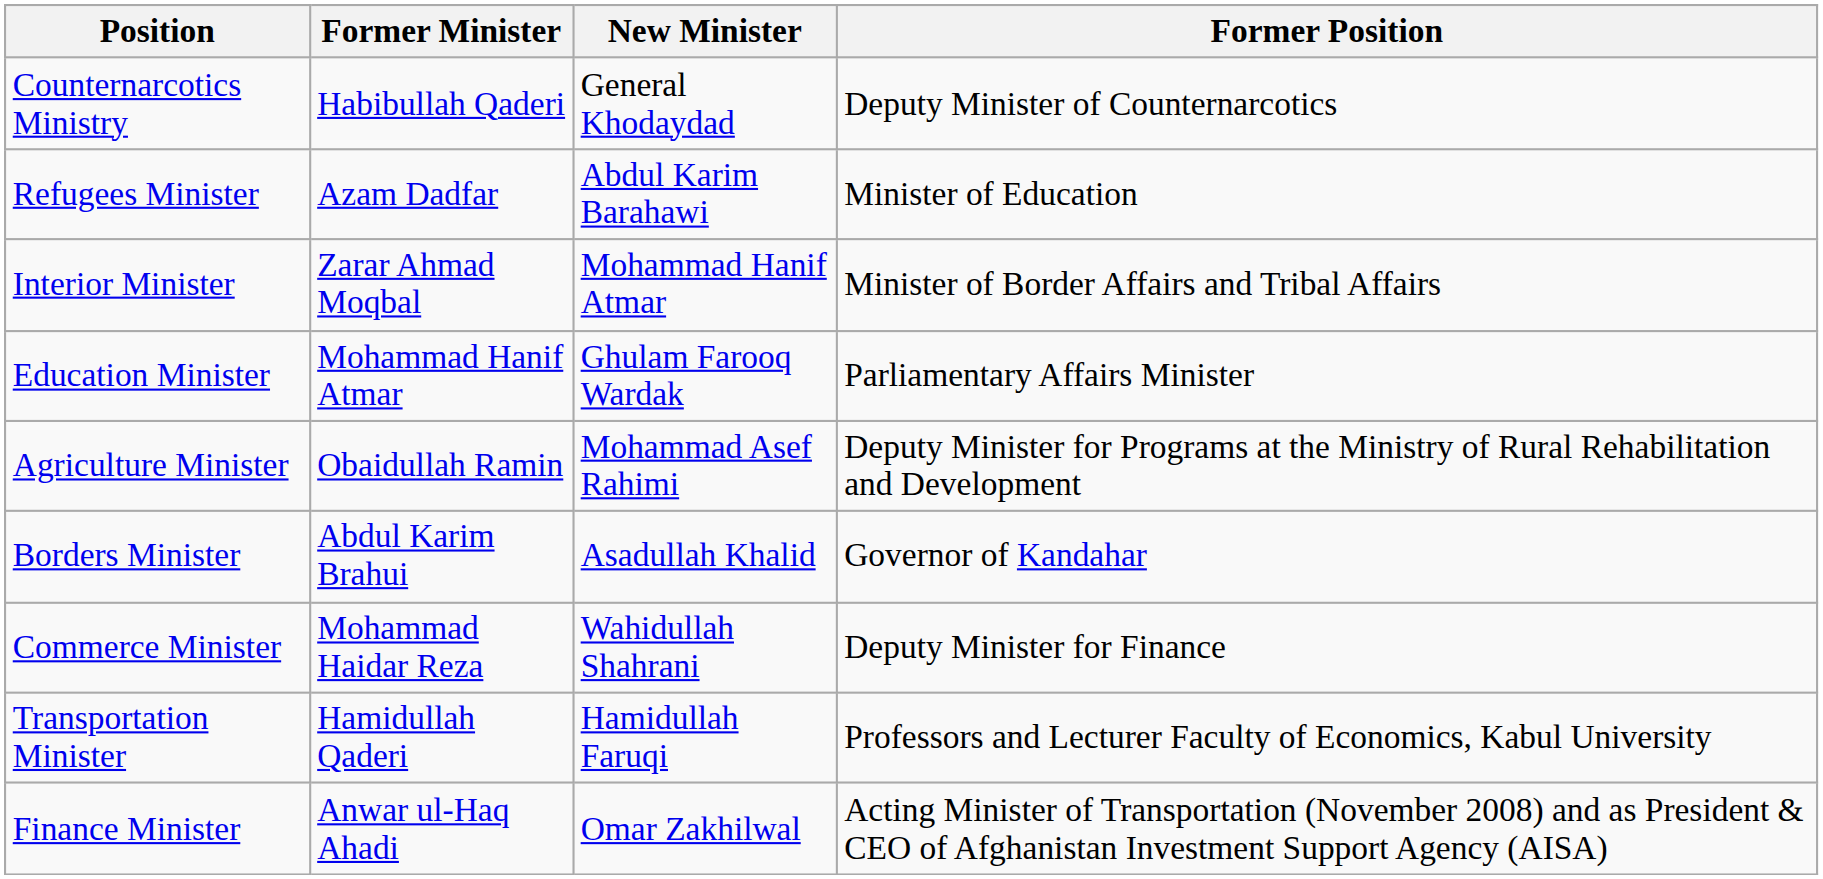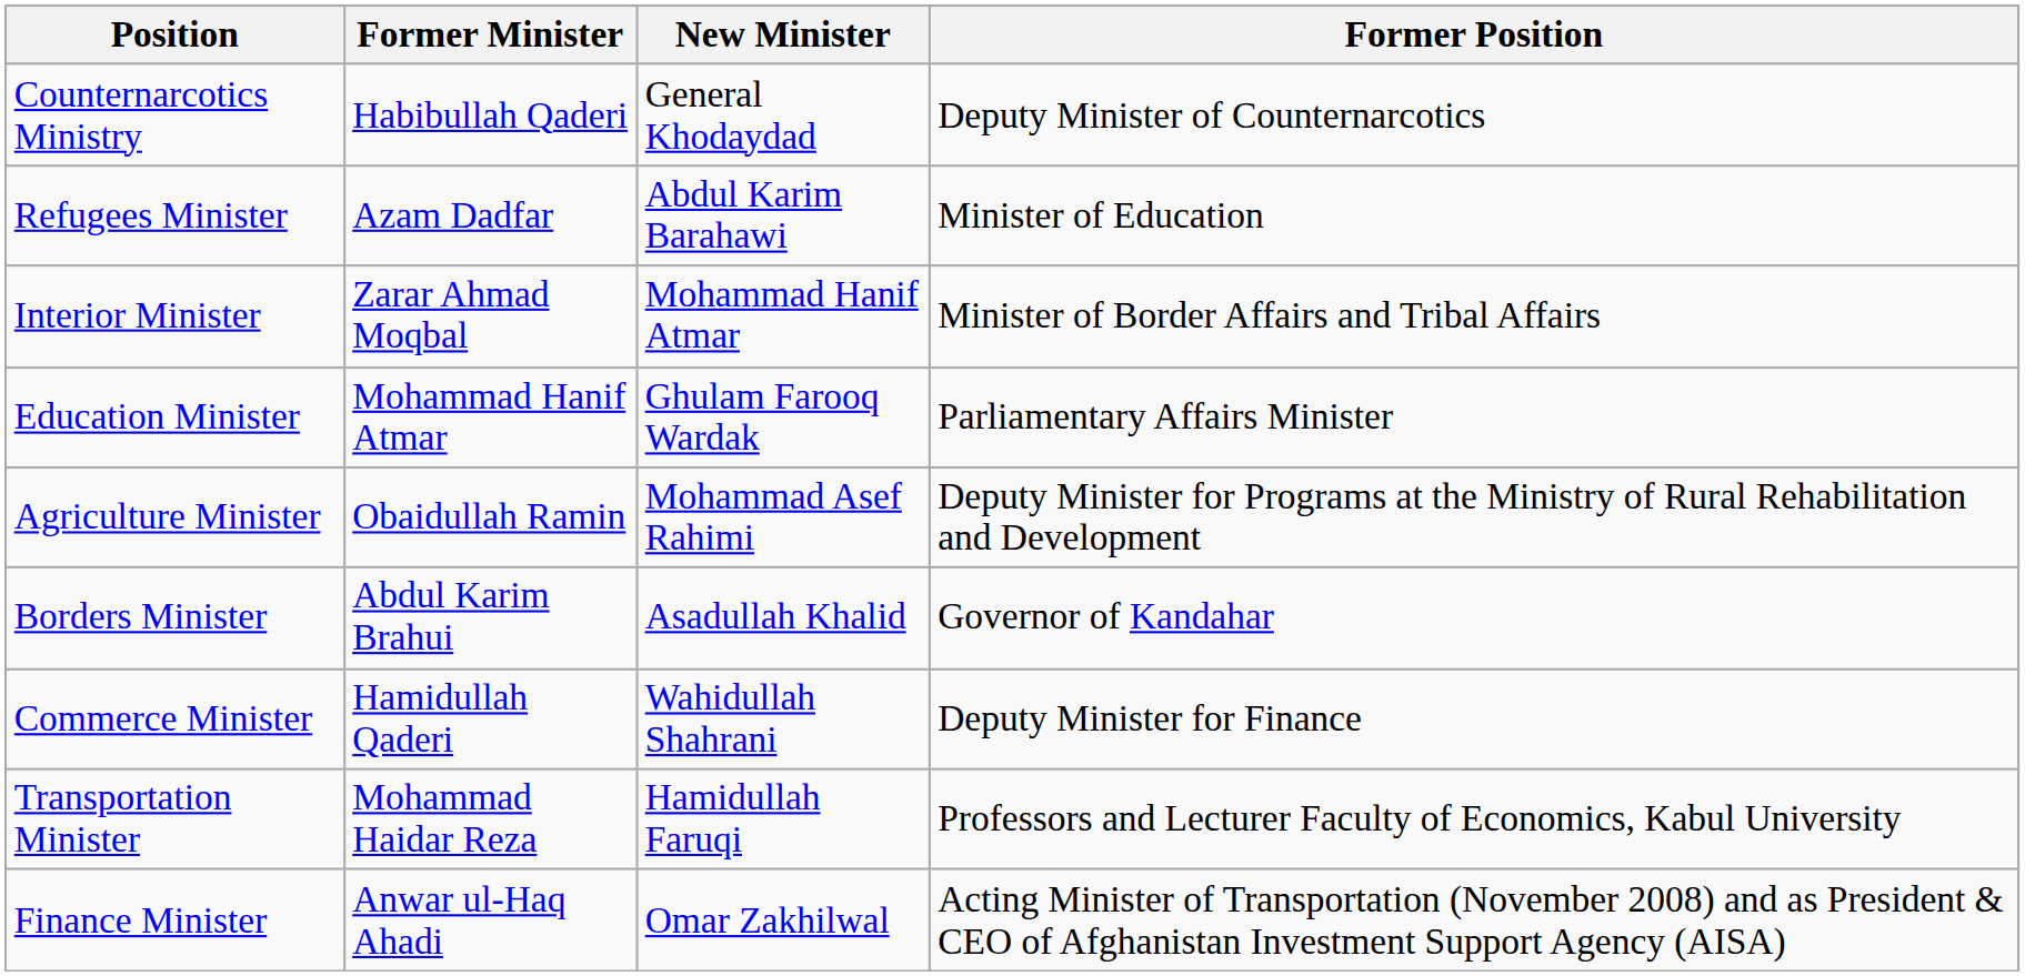 <table class="wikitable sortable">
 <tr>
 <th><strong>Position</strong></th>
 <th><strong>Former Minister</strong></th>
 <th><strong>New Minister</strong></th>
 <th><strong>Former Position</strong></th>
 </tr>
 <tr>
 <td><a href='#'>Counternarcotics Ministry</a></td>
 <td><a href='#'>Habibullah Qaderi</a></td>
 <td>General <a href='#'>Khodaydad</a></td>
 <td>Deputy Minister of Counternarcotics</td>
 </tr>
 <tr>
 <td><a href='#'>Refugees Minister</a></td>
 <td><a href='#'>Azam Dadfar</a></td>
 <td><a href='#'>Abdul Karim Barahawi</a></td>
 <td>Minister of Education</td>
 </tr>
 <tr>
 <td><a href='#'>Interior Minister</a></td>
 <td><a href='#'>Zarar Ahmad Moqbal</a></td>
 <td><a href='#'>Mohammad Hanif Atmar</a></td>
 <td>Minister of Border Affairs and Tribal Affairs</td>
 </tr>
 <tr>
 <td><a href='#'>Education Minister</a></td>
 <td><a href='#'>Mohammad Hanif Atmar</a></td>
 <td><a href='#'>Ghulam Farooq Wardak</a></td>
 <td>Parliamentary Affairs Minister</td>
 </tr>
 <tr>
 <td><a href='#'>Agriculture Minister</a></td>
 <td><a href='#'>Obaidullah Ramin</a></td>
 <td><a href='#'>Mohammad Asef Rahimi</a></td>
 <td>Deputy Minister for Programs at the Ministry of Rural Rehabilitation and Development</td>
 </tr>
 <tr>
 <td><a href='#'>Borders Minister</a></td>
 <td><a href='#'>Abdul Karim Brahui</a></td>
 <td><a href='#'>Asadullah Khalid</a></td>
 <td>Governor of <a href='#'>Kandahar</a></td>
 </tr>
 <tr>
 <td><a href='#'>Commerce Minister</a></td>
-<td><a href='#'>Mohammad Haidar Reza</a></td>
+<td><a href='#'>Hamidullah Qaderi</a></td>
 <td><a href='#'>Wahidullah Shahrani</a></td>
 <td>Deputy Minister for Finance</td>
 </tr>
 <tr>
 <td><a href='#'>Transportation Minister</a></td>
-<td><a href='#'>Hamidullah Qaderi</a></td>
+<td><a href='#'>Mohammad Haidar Reza</a></td>
 <td><a href='#'>Hamidullah Faruqi</a></td>
 <td>Professors and Lecturer Faculty of Economics, Kabul University</td>
 </tr>
 <tr>
 <td><a href='#'>Finance Minister</a></td>
 <td><a href='#'>Anwar ul-Haq Ahadi</a></td>
 <td><a href='#'>Omar Zakhilwal</a></td>
 <td>Acting Minister of Transportation (November 2008) and as President & CEO of Afghanistan Investment Support Agency (AISA)</td>
 </tr>
 </table>
